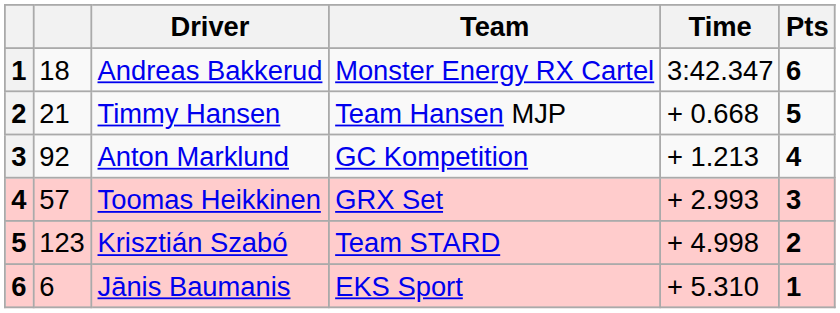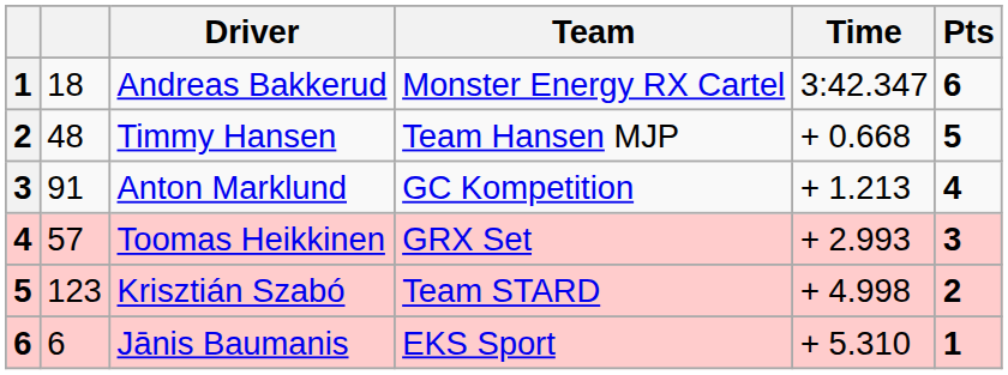 <table class="wikitable" style="font-size:95%">
 <tr>
 <th></th>
 <th></th>
 <th>Driver</th>
 <th>Team</th>
 <th>Time</th>
 <th>Pts</th>
 </tr>
 <tr>
 <th>1</th>
 <td>18</td>
 <td> <a href='#'>Andreas Bakkerud</a></td>
 <td><a href='#'>Monster Energy RX Cartel</a></td>
 <td>3:42.347</td>
 <td><strong>6</strong></td>
 </tr>
 <tr>
 <th>2</th>
-<td>21</td>
+<td>48</td>
 <td> <a href='#'>Timmy Hansen</a></td>
 <td><a href='#'>Team Hansen</a> MJP</td>
 <td>+ 0.668</td>
 <td><strong>5</strong></td>
 </tr>
 <tr>
 <th>3</th>
-<td>92</td>
+<td>91</td>
 <td> <a href='#'>Anton Marklund</a></td>
 <td><a href='#'>GC Kompetition</a></td>
 <td>+ 1.213</td>
 <td><strong>4</strong></td>
 </tr>
 <tr>
 <th style="background:#ffcccc;">4</th>
 <td style="background:#ffcccc;">57</td>
 <td style="background:#ffcccc;"> <a href='#'>Toomas Heikkinen</a></td>
 <td style="background:#ffcccc;"><a href='#'>GRX Set</a></td>
 <td style="background:#ffcccc;">+ 2.993</td>
 <td style="background:#ffcccc;"><strong>3</strong></td>
 </tr>
 <tr>
 <th style="background:#ffcccc;">5</th>
 <td style="background:#ffcccc;">123</td>
 <td style="background:#ffcccc;"> <a href='#'>Krisztián Szabó</a></td>
 <td style="background:#ffcccc;"><a href='#'>Team STARD</a></td>
 <td style="background:#ffcccc;">+ 4.998</td>
 <td style="background:#ffcccc;"><strong>2</strong></td>
 </tr>
 <tr>
 <th style="background:#ffcccc;">6</th>
 <td style="background:#ffcccc;">6</td>
 <td style="background:#ffcccc;"> <a href='#'>Jānis Baumanis</a></td>
 <td style="background:#ffcccc;"><a href='#'>EKS Sport</a></td>
 <td style="background:#ffcccc;">+ 5.310</td>
 <td style="background:#ffcccc;"><strong>1</strong></td>
 </tr>
 </table>
